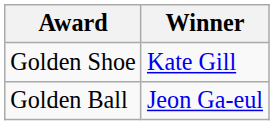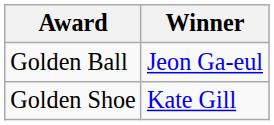 <table class="wikitable">
 <tr>
 <th>Award</th>
 <th>Winner</th>
 </tr>
 <tr>
+<td>Golden Ball</td>
+<td> <a href='#'>Jeon Ga-eul</a></td>
+</tr>
+<tr>
 <td>Golden Shoe</td>
 <td> <a href='#'>Kate Gill</a></td>
 </tr>
-<tr>
-<td>Golden Ball</td>
-<td> <a href='#'>Jeon Ga-eul</a></td>
-</tr>
 </table>
